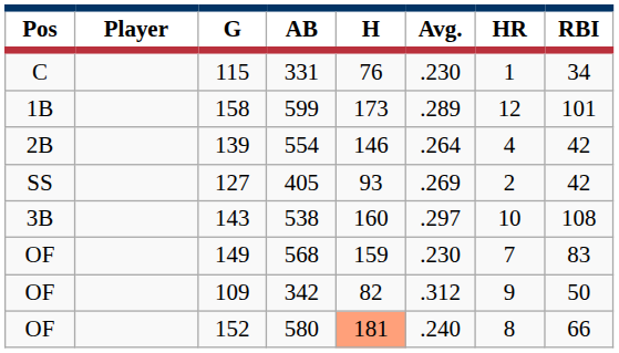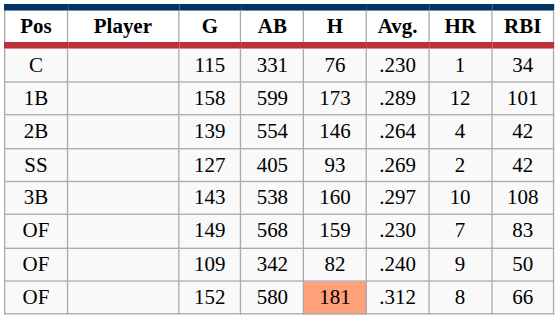 <table class="wikitable sortable">
 <tr>
 <th style="background:#FFFFFF; border-top:#023465 5px solid; border-bottom:#ba313c 5px solid;" width="9%">Pos</th>
 <th style="background:#FFFFFF; border-top:#023465 5px solid; border-bottom:#ba313c 5px solid;" width="16%">Player</th>
 <th style="background:#FFFFFF; border-top:#023465 5px solid; border-bottom:#ba313c 5px solid;" width="9%">G</th>
 <th style="background:#FFFFFF; border-top:#023465 5px solid; border-bottom:#ba313c 5px solid;" width="9%">AB</th>
 <th style="background:#FFFFFF; border-top:#023465 5px solid; border-bottom:#ba313c 5px solid;" width="9%">H</th>
 <th style="background:#FFFFFF; border-top:#023465 5px solid; border-bottom:#ba313c 5px solid;" width="9%">Avg.</th>
 <th style="background:#FFFFFF; border-top:#023465 5px solid; border-bottom:#ba313c 5px solid;" width="9%">HR</th>
 <th style="background:#FFFFFF; border-top:#023465 5px solid; border-bottom:#ba313c 5px solid;" width="9%">RBI</th>
 </tr>
 <tr align="center">
 <td>C</td>
 <td></td>
 <td>115</td>
 <td>331</td>
 <td>76</td>
 <td>.230</td>
 <td>1</td>
 <td>34</td>
 </tr>
 <tr align="center">
 <td>1B</td>
 <td></td>
 <td>158</td>
 <td>599</td>
 <td>173</td>
 <td>.289</td>
 <td>12</td>
 <td>101</td>
 </tr>
 <tr align="center">
 <td>2B</td>
 <td></td>
 <td>139</td>
 <td>554</td>
 <td>146</td>
 <td>.264</td>
 <td>4</td>
 <td>42</td>
 </tr>
 <tr align="center">
 <td>SS</td>
 <td></td>
 <td>127</td>
 <td>405</td>
 <td>93</td>
 <td>.269</td>
 <td>2</td>
 <td>42</td>
 </tr>
 <tr align="center">
 <td>3B</td>
 <td></td>
 <td>143</td>
 <td>538</td>
 <td>160</td>
 <td>.297</td>
 <td>10</td>
 <td>108</td>
 </tr>
 <tr align="center">
 <td>OF</td>
 <td></td>
 <td>149</td>
 <td>568</td>
 <td>159</td>
 <td>.230</td>
 <td>7</td>
 <td>83</td>
 </tr>
 <tr align="center">
 <td>OF</td>
 <td></td>
 <td>109</td>
 <td>342</td>
 <td>82</td>
-<td>.312</td>
+<td>.240</td>
 <td>9</td>
 <td>50</td>
 </tr>
 <tr align="center">
 <td>OF</td>
 <td></td>
 <td>152</td>
 <td>580</td>
 <td style="background: lightsalmon;">181</td>
-<td>.240</td>
+<td>.312</td>
 <td>8</td>
 <td>66</td>
 </tr>
 </table>
